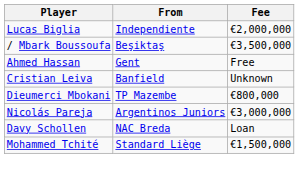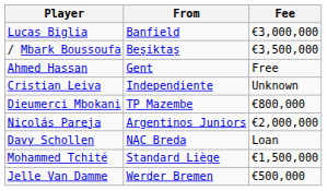 <table class="wikitable" style="text-align:left;">
 <tr>
 <th><strong>Player</strong></th>
 <th><strong>From</strong></th>
 <th><strong>Fee</strong></th>
 </tr>
 <tr>
 <td> <a href='#'>Lucas Biglia</a></td>
-<td> <a href='#'>Independiente</a></td>
-<td>€2,000,000</td>
+<td> <a href='#'>Banfield</a></td>
+<td>€3,000,000</td>
 </tr>
 <tr>
 <td>/ <a href='#'>Mbark Boussoufa</a></td>
 <td> <a href='#'>Beşiktaş</a></td>
 <td>€3,500,000</td>
 </tr>
 <tr>
 <td> <a href='#'>Ahmed Hassan</a></td>
 <td> <a href='#'>Gent</a></td>
 <td>Free</td>
 </tr>
 <tr>
 <td> <a href='#'>Cristian Leiva</a></td>
-<td> <a href='#'>Banfield</a></td>
+<td> <a href='#'>Independiente</a></td>
 <td>Unknown</td>
 </tr>
 <tr>
 <td> <a href='#'>Dieumerci Mbokani</a></td>
 <td> <a href='#'>TP Mazembe</a></td>
 <td>€800,000</td>
 </tr>
 <tr>
 <td> <a href='#'>Nicolás Pareja</a></td>
 <td> <a href='#'>Argentinos Juniors</a></td>
-<td>€3,000,000</td>
+<td>€2,000,000</td>
 </tr>
 <tr>
 <td> <a href='#'>Davy Schollen</a></td>
 <td> <a href='#'>NAC Breda</a></td>
 <td>Loan</td>
 </tr>
 <tr>
 <td> <a href='#'>Mohammed Tchité</a></td>
 <td> <a href='#'>Standard Liège</a></td>
 <td>€1,500,000</td>
 </tr>
+<tr>
+<td> <a href='#'>Jelle Van Damme</a></td>
+<td> <a href='#'>Werder Bremen</a></td>
+<td>€500,000</td>
+</tr>
 </table>
